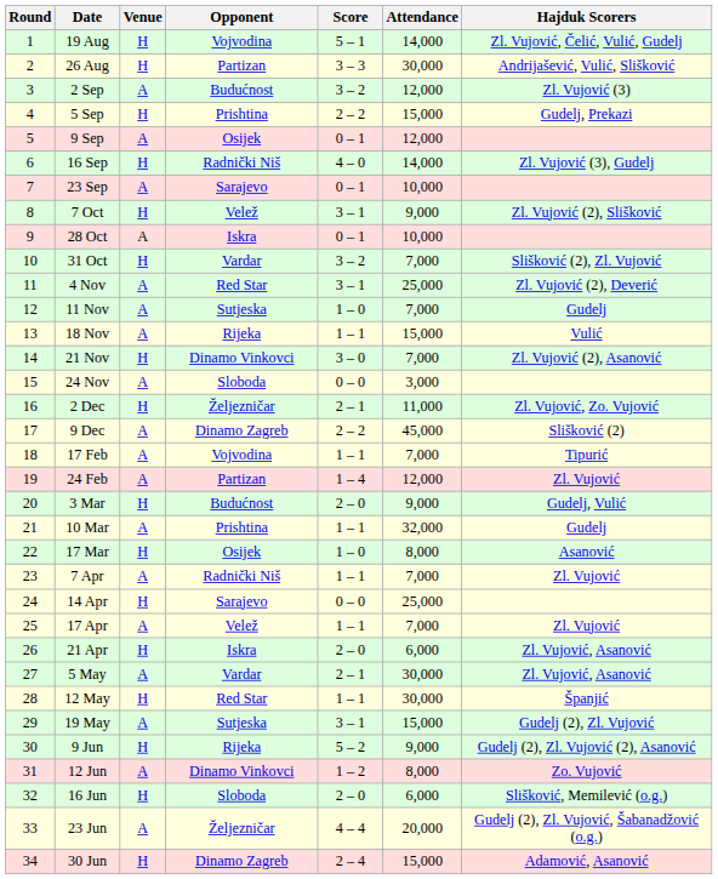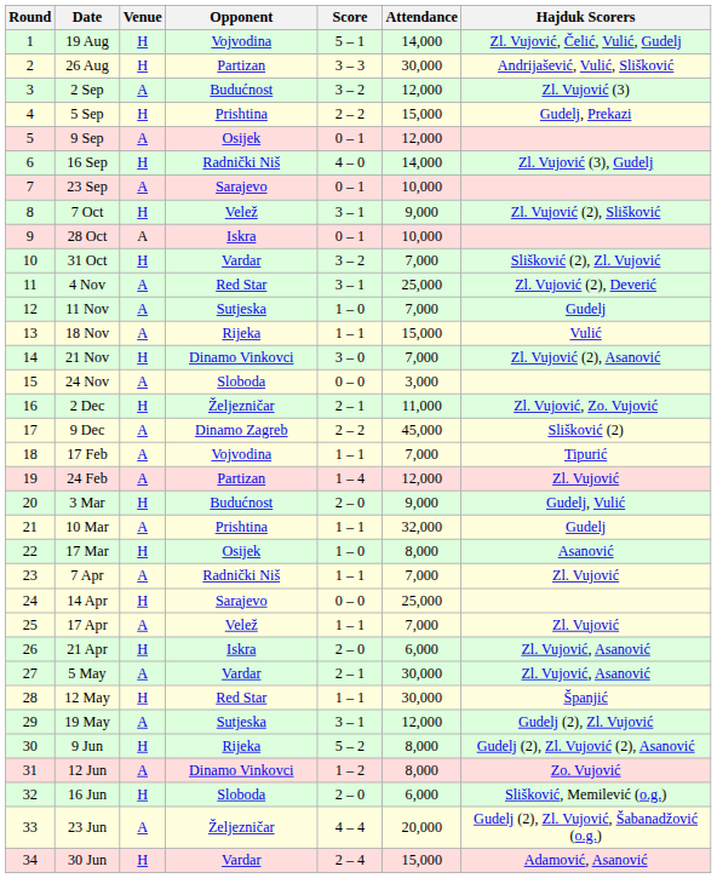 <table class="wikitable sortable" style="text-align: center; font-size:95%;">
 <tr>
 <th width="30">Round</th>
 <th width="60">Date</th>
 <th width="20">Venue</th>
 <th width="150">Opponent</th>
 <th width="60">Score</th>
 <th width="60">Attendance</th>
 <th width="250">Hajduk Scorers</th>
 </tr>
 <tr bgcolor="#ddffdd">
 <td>1</td>
 <td>19 Aug</td>
 <td><a href='#'>H</a></td>
 <td><a href='#'>Vojvodina</a></td>
 <td>5 – 1</td>
 <td>14,000</td>
 <td><a href='#'>Zl. Vujović</a>, <a href='#'>Čelić</a>, <a href='#'>Vulić</a>, <a href='#'>Gudelj</a></td>
 </tr>
 <tr bgcolor="#ffffdd">
 <td>2</td>
 <td>26 Aug</td>
 <td><a href='#'>H</a></td>
 <td><a href='#'>Partizan</a></td>
 <td>3 – 3</td>
 <td>30,000</td>
 <td><a href='#'>Andrijašević</a>, <a href='#'>Vulić</a>, <a href='#'>Slišković</a></td>
 </tr>
 <tr bgcolor="#ddffdd">
 <td>3</td>
 <td>2 Sep</td>
 <td><a href='#'>A</a></td>
 <td><a href='#'>Budućnost</a></td>
 <td>3 – 2</td>
 <td>12,000</td>
 <td><a href='#'>Zl. Vujović</a> (3)</td>
 </tr>
 <tr bgcolor="#ffffdd">
 <td>4</td>
 <td>5 Sep</td>
 <td><a href='#'>H</a></td>
 <td><a href='#'>Prishtina</a></td>
 <td>2 – 2</td>
 <td>15,000</td>
 <td><a href='#'>Gudelj</a>, <a href='#'>Prekazi</a></td>
 </tr>
 <tr bgcolor="#ffdddd">
 <td>5</td>
 <td>9 Sep</td>
 <td><a href='#'>A</a></td>
 <td><a href='#'>Osijek</a></td>
 <td>0 – 1</td>
 <td>12,000</td>
 <td></td>
 </tr>
 <tr bgcolor="#ddffdd">
 <td>6</td>
 <td>16 Sep</td>
 <td><a href='#'>H</a></td>
 <td><a href='#'>Radnički Niš</a></td>
 <td>4 – 0</td>
 <td>14,000</td>
 <td><a href='#'>Zl. Vujović</a> (3), <a href='#'>Gudelj</a></td>
 </tr>
 <tr bgcolor="#ffdddd">
 <td>7</td>
 <td>23 Sep</td>
 <td><a href='#'>A</a></td>
 <td><a href='#'>Sarajevo</a></td>
 <td>0 – 1</td>
 <td>10,000</td>
 <td></td>
 </tr>
 <tr bgcolor="#ddffdd">
 <td>8</td>
 <td>7 Oct</td>
 <td><a href='#'>H</a></td>
 <td><a href='#'>Velež</a></td>
 <td>3 – 1</td>
 <td>9,000</td>
 <td><a href='#'>Zl. Vujović</a> (2), <a href='#'>Slišković</a></td>
 </tr>
 <tr bgcolor="#ffdddd">
 <td>9</td>
 <td>28 Oct</td>
 <td>A</td>
 <td><a href='#'>Iskra</a></td>
 <td>0 – 1</td>
 <td>10,000</td>
 <td></td>
 </tr>
 <tr bgcolor="#ddffdd">
 <td>10</td>
 <td>31 Oct</td>
 <td><a href='#'>H</a></td>
 <td><a href='#'>Vardar</a></td>
 <td>3 – 2</td>
 <td>7,000</td>
 <td><a href='#'>Slišković</a> (2), <a href='#'>Zl. Vujović</a></td>
 </tr>
 <tr bgcolor="#ddffdd">
 <td>11</td>
 <td>4 Nov</td>
 <td><a href='#'>A</a></td>
 <td><a href='#'>Red Star</a></td>
 <td>3 – 1</td>
 <td>25,000</td>
 <td><a href='#'>Zl. Vujović</a> (2), <a href='#'>Deverić</a></td>
 </tr>
 <tr bgcolor="#ddffdd">
 <td>12</td>
 <td>11 Nov</td>
 <td><a href='#'>A</a></td>
 <td><a href='#'>Sutjeska</a></td>
 <td>1 – 0</td>
 <td>7,000</td>
 <td><a href='#'>Gudelj</a></td>
 </tr>
 <tr bgcolor="#ffffdd">
 <td>13</td>
 <td>18 Nov</td>
 <td><a href='#'>A</a></td>
 <td><a href='#'>Rijeka</a></td>
 <td>1 – 1</td>
 <td>15,000</td>
 <td><a href='#'>Vulić</a></td>
 </tr>
 <tr bgcolor="#ddffdd">
 <td>14</td>
 <td>21 Nov</td>
 <td><a href='#'>H</a></td>
 <td><a href='#'>Dinamo Vinkovci</a></td>
 <td>3 – 0</td>
 <td>7,000</td>
 <td><a href='#'>Zl. Vujović</a> (2), <a href='#'>Asanović</a></td>
 </tr>
 <tr bgcolor="#ffffdd">
 <td>15</td>
 <td>24 Nov</td>
 <td><a href='#'>A</a></td>
 <td><a href='#'>Sloboda</a></td>
 <td>0 – 0</td>
 <td>3,000</td>
 <td></td>
 </tr>
 <tr bgcolor="#ddffdd">
 <td>16</td>
 <td>2 Dec</td>
 <td><a href='#'>H</a></td>
 <td><a href='#'>Željezničar</a></td>
 <td>2 – 1</td>
 <td>11,000</td>
 <td><a href='#'>Zl. Vujović</a>, <a href='#'>Zo. Vujović</a></td>
 </tr>
 <tr bgcolor="#ffffdd">
 <td>17</td>
 <td>9 Dec</td>
 <td><a href='#'>A</a></td>
 <td><a href='#'>Dinamo Zagreb</a></td>
 <td>2 – 2</td>
 <td>45,000</td>
 <td><a href='#'>Slišković</a> (2)</td>
 </tr>
 <tr bgcolor="#ffffdd">
 <td>18</td>
 <td>17 Feb</td>
 <td><a href='#'>A</a></td>
 <td><a href='#'>Vojvodina</a></td>
 <td>1 – 1</td>
 <td>7,000</td>
 <td><a href='#'>Tipurić</a></td>
 </tr>
 <tr bgcolor="#ffdddd">
 <td>19</td>
 <td>24 Feb</td>
 <td><a href='#'>A</a></td>
 <td><a href='#'>Partizan</a></td>
 <td>1 – 4</td>
 <td>12,000</td>
 <td><a href='#'>Zl. Vujović</a></td>
 </tr>
 <tr bgcolor="#ddffdd">
 <td>20</td>
 <td>3 Mar</td>
 <td><a href='#'>H</a></td>
 <td><a href='#'>Budućnost</a></td>
 <td>2 – 0</td>
 <td>9,000</td>
 <td><a href='#'>Gudelj</a>, <a href='#'>Vulić</a></td>
 </tr>
 <tr bgcolor="#ffffdd">
 <td>21</td>
 <td>10 Mar</td>
 <td><a href='#'>A</a></td>
 <td><a href='#'>Prishtina</a></td>
 <td>1 – 1</td>
 <td>32,000</td>
 <td><a href='#'>Gudelj</a></td>
 </tr>
 <tr bgcolor="#ddffdd">
 <td>22</td>
 <td>17 Mar</td>
 <td><a href='#'>H</a></td>
 <td><a href='#'>Osijek</a></td>
 <td>1 – 0</td>
 <td>8,000</td>
 <td><a href='#'>Asanović</a></td>
 </tr>
 <tr bgcolor="#ffffdd">
 <td>23</td>
 <td>7 Apr</td>
 <td><a href='#'>A</a></td>
 <td><a href='#'>Radnički Niš</a></td>
 <td>1 – 1</td>
 <td>7,000</td>
 <td><a href='#'>Zl. Vujović</a></td>
 </tr>
 <tr bgcolor="#ffffdd">
 <td>24</td>
 <td>14 Apr</td>
 <td><a href='#'>H</a></td>
 <td><a href='#'>Sarajevo</a></td>
 <td>0 – 0</td>
 <td>25,000</td>
 <td></td>
 </tr>
 <tr bgcolor="#ffffdd">
 <td>25</td>
 <td>17 Apr</td>
 <td><a href='#'>A</a></td>
 <td><a href='#'>Velež</a></td>
 <td>1 – 1</td>
 <td>7,000</td>
 <td><a href='#'>Zl. Vujović</a></td>
 </tr>
 <tr bgcolor="#ddffdd">
 <td>26</td>
 <td>21 Apr</td>
 <td><a href='#'>H</a></td>
 <td><a href='#'>Iskra</a></td>
 <td>2 – 0</td>
 <td>6,000</td>
 <td><a href='#'>Zl. Vujović</a>, <a href='#'>Asanović</a></td>
 </tr>
 <tr bgcolor="#ddffdd">
 <td>27</td>
 <td>5 May</td>
 <td><a href='#'>A</a></td>
 <td><a href='#'>Vardar</a></td>
 <td>2 – 1</td>
 <td>30,000</td>
 <td><a href='#'>Zl. Vujović</a>, <a href='#'>Asanović</a></td>
 </tr>
 <tr bgcolor="#ffffdd">
 <td>28</td>
 <td>12 May</td>
 <td><a href='#'>H</a></td>
 <td><a href='#'>Red Star</a></td>
 <td>1 – 1</td>
 <td>30,000</td>
 <td><a href='#'>Španjić</a></td>
 </tr>
 <tr bgcolor="#ddffdd">
 <td>29</td>
 <td>19 May</td>
 <td><a href='#'>A</a></td>
 <td><a href='#'>Sutjeska</a></td>
 <td>3 – 1</td>
-<td>15,000</td>
+<td>12,000</td>
 <td><a href='#'>Gudelj</a> (2), <a href='#'>Zl. Vujović</a></td>
 </tr>
 <tr bgcolor="#ddffdd">
 <td>30</td>
 <td>9 Jun</td>
 <td><a href='#'>H</a></td>
 <td><a href='#'>Rijeka</a></td>
 <td>5 – 2</td>
-<td>9,000</td>
+<td>8,000</td>
 <td><a href='#'>Gudelj</a> (2), <a href='#'>Zl. Vujović</a> (2), <a href='#'>Asanović</a></td>
 </tr>
 <tr bgcolor="#ffdddd">
 <td>31</td>
 <td>12 Jun</td>
 <td><a href='#'>A</a></td>
 <td><a href='#'>Dinamo Vinkovci</a></td>
 <td>1 – 2</td>
 <td>8,000</td>
 <td><a href='#'>Zo. Vujović</a></td>
 </tr>
 <tr bgcolor="#ddffdd">
 <td>32</td>
 <td>16 Jun</td>
 <td><a href='#'>H</a></td>
 <td><a href='#'>Sloboda</a></td>
 <td>2 – 0</td>
 <td>6,000</td>
 <td><a href='#'>Slišković</a>, Memilević (<a href='#'>o.g.</a>)</td>
 </tr>
 <tr bgcolor="#ffffdd">
 <td>33</td>
 <td>23 Jun</td>
 <td><a href='#'>A</a></td>
 <td><a href='#'>Željezničar</a></td>
 <td>4 – 4</td>
 <td>20,000</td>
 <td><a href='#'>Gudelj</a> (2), <a href='#'>Zl. Vujović</a>, <a href='#'>Šabanadžović</a> (<a href='#'>o.g.</a>)</td>
 </tr>
 <tr bgcolor="#ffdddd">
 <td>34</td>
 <td>30 Jun</td>
 <td><a href='#'>H</a></td>
-<td><a href='#'>Dinamo Zagreb</a></td>
+<td><a href='#'>Vardar</a></td>
 <td>2 – 4</td>
 <td>15,000</td>
 <td><a href='#'>Adamović</a>, <a href='#'>Asanović</a></td>
 </tr>
 </table>
